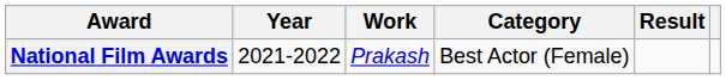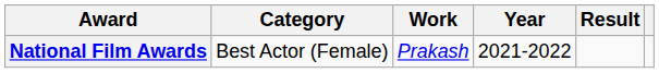 <table class="wikitable sortable plainrowheaders">
 <tr>
 <th scope="col">Award</th>
+<th scope="col">Category</th>
+<th scope="col">Work</th>
 <th scope="col">Year</th>
-<th scope="col">Work</th>
-<th scope="col">Category</th>
 <th scope="col">Result</th>
 <th scope="col" class="unsortable"></th>
 </tr>
 <tr>
 <th scope="row"><a href='#'>National Film Awards</a></th>
+<td>Best Actor (Female)</td>
+<td><em><a href='#'>Prakash</a></em></td>
 <td>2021-2022</td>
-<td><em><a href='#'>Prakash</a></em></td>
-<td>Best Actor (Female)</td>
 <td></td>
 <td style="text-align:center;"></td>
 </tr>
 </table>
